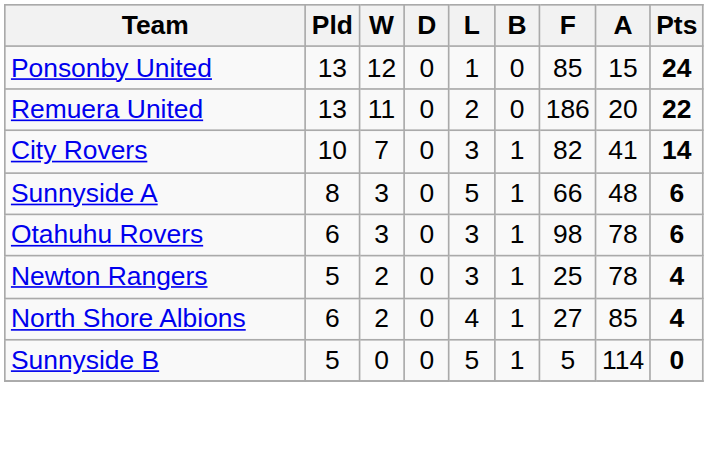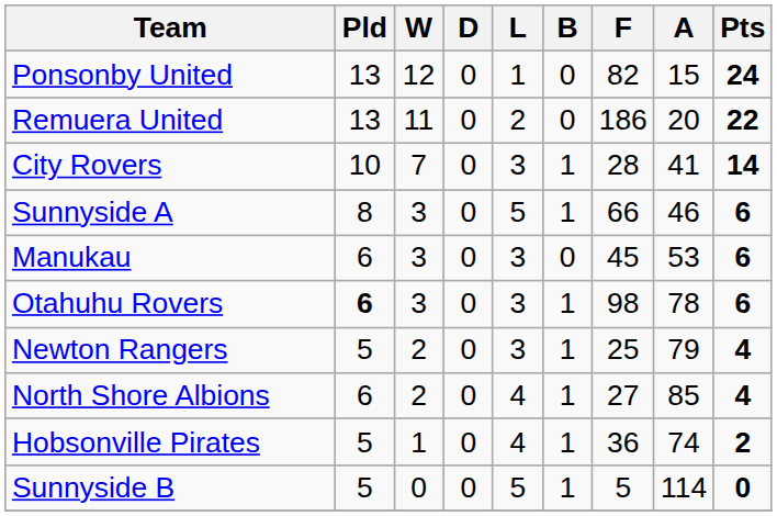 <table class="wikitable" style="text-align:center;">
 <tr>
 <th width=175>Team</th>
 <th width=20 abbr="Played">Pld</th>
 <th width=20 abbr="Won">W</th>
 <th width=20 abbr="Drawn">D</th>
 <th width=20 abbr="Lost">L</th>
 <th width=20 abbr="Bye">B</th>
 <th width=20 abbr="For">F</th>
 <th width=20 abbr="Against">A</th>
 <th width=20 abbr="Points">Pts</th>
 </tr>
 <tr>
 <td style="text-align:left;"><a href='#'>Ponsonby United</a></td>
 <td>13</td>
 <td>12</td>
 <td>0</td>
 <td>1</td>
 <td>0</td>
-<td>85</td>
+<td>82</td>
 <td>15</td>
 <td><strong>24</strong></td>
 </tr>
 <tr>
 <td style="text-align:left;"><a href='#'>Remuera United</a></td>
 <td>13</td>
 <td>11</td>
 <td>0</td>
 <td>2</td>
 <td>0</td>
 <td>186</td>
 <td>20</td>
 <td><strong>22</strong></td>
 </tr>
 <tr>
 <td style="text-align:left;"><a href='#'>City Rovers</a></td>
 <td>10</td>
 <td>7</td>
 <td>0</td>
 <td>3</td>
 <td>1</td>
-<td>82</td>
+<td>28</td>
 <td>41</td>
 <td><strong>14</strong></td>
 </tr>
 <tr>
 <td style="text-align:left;"><a href='#'>Sunnyside A</a></td>
 <td>8</td>
 <td>3</td>
 <td>0</td>
 <td>5</td>
 <td>1</td>
 <td>66</td>
-<td>48</td>
+<td>46</td>
+<td><strong>6</strong></td>
+</tr>
+<tr>
+<td style="text-align:left;"><a href='#'>Manukau</a></td>
+<td>6</td>
+<td>3</td>
+<td>0</td>
+<td>3</td>
+<td>0</td>
+<td>45</td>
+<td>53</td>
 <td><strong>6</strong></td>
 </tr>
 <tr>
 <td style="text-align:left;"><a href='#'>Otahuhu Rovers</a></td>
-<td>6</td>
+<td><strong>6</strong></td>
 <td>3</td>
 <td>0</td>
 <td>3</td>
 <td>1</td>
 <td>98</td>
 <td>78</td>
 <td><strong>6</strong></td>
 </tr>
 <tr>
 <td style="text-align:left;"><a href='#'>Newton Rangers</a></td>
 <td>5</td>
 <td>2</td>
 <td>0</td>
 <td>3</td>
 <td>1</td>
 <td>25</td>
-<td>78</td>
+<td>79</td>
 <td><strong>4</strong></td>
 </tr>
 <tr>
 <td style="text-align:left;"><a href='#'>North Shore Albions</a></td>
 <td>6</td>
 <td>2</td>
 <td>0</td>
 <td>4</td>
 <td>1</td>
 <td>27</td>
 <td>85</td>
 <td><strong>4</strong></td>
+</tr>
+<tr>
+<td style="text-align:left;"><a href='#'>Hobsonville Pirates</a></td>
+<td>5</td>
+<td>1</td>
+<td>0</td>
+<td>4</td>
+<td>1</td>
+<td>36</td>
+<td>74</td>
+<td><strong>2</strong></td>
 </tr>
 <tr>
 <td style="text-align:left;"><a href='#'>Sunnyside B</a></td>
 <td>5</td>
 <td>0</td>
 <td>0</td>
 <td>5</td>
 <td>1</td>
 <td>5</td>
 <td>114</td>
 <td><strong>0</strong></td>
 </tr>
 <tr>
 </tr>
 </table>
